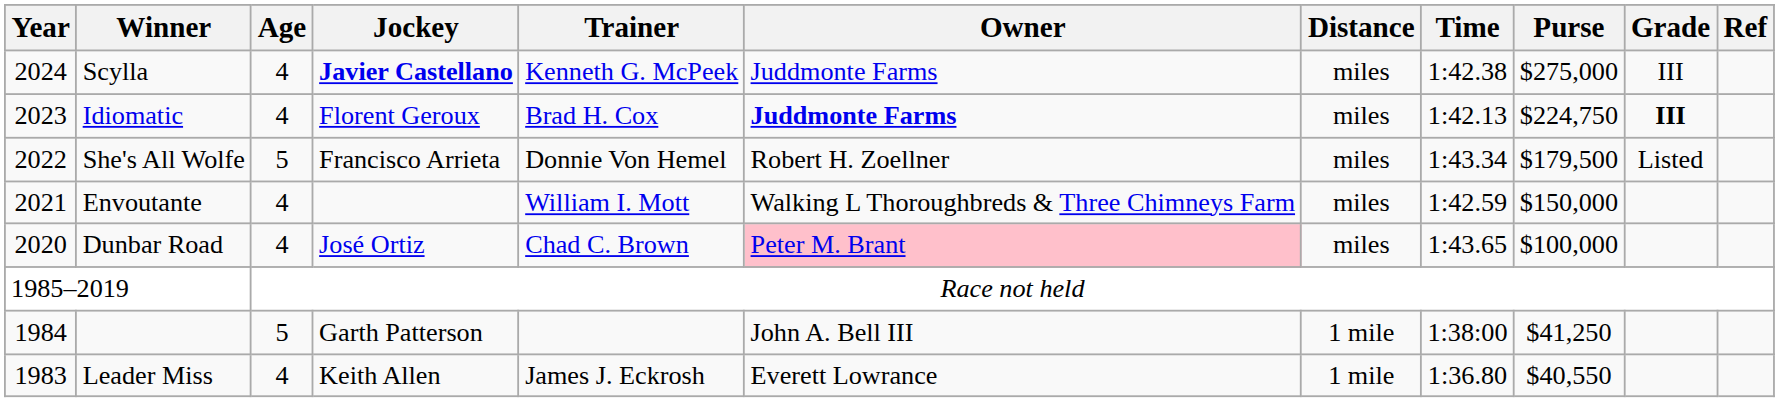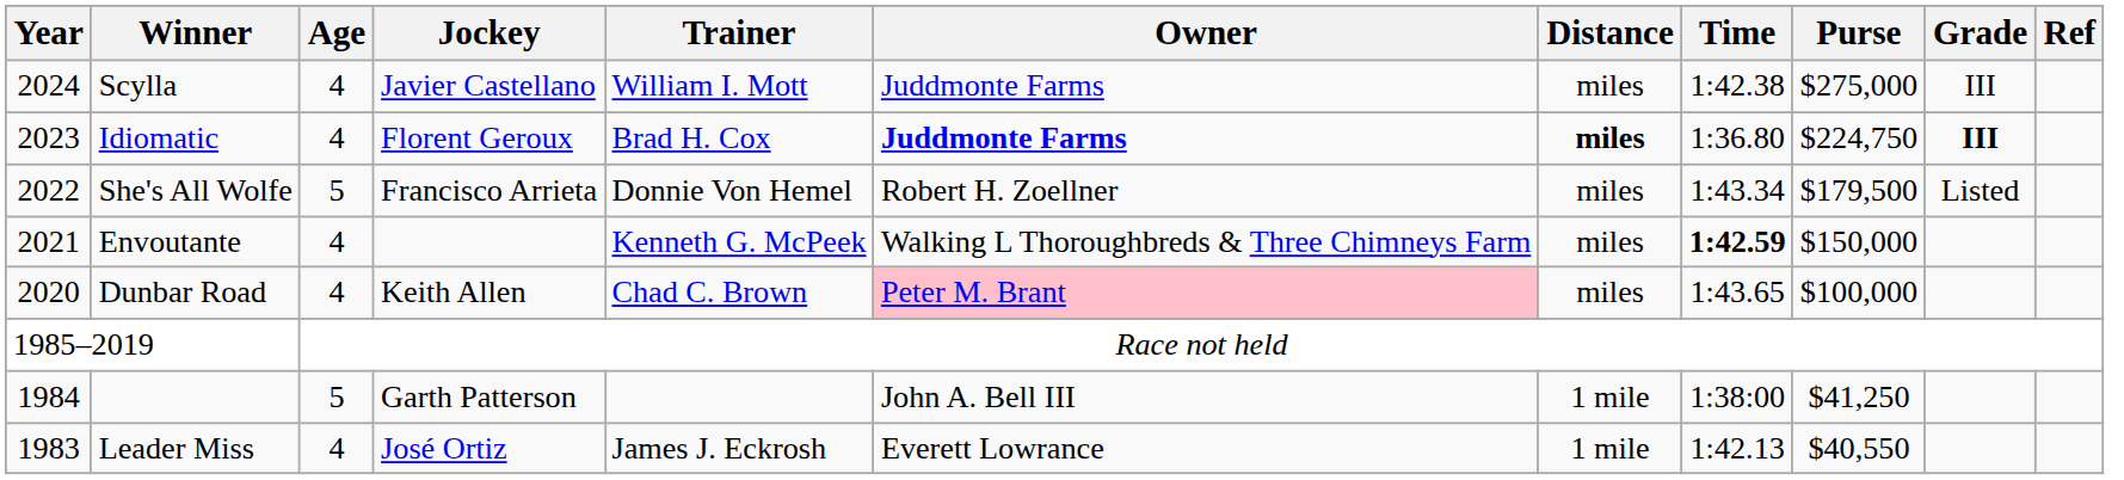 <table class="wikitable sortable">
 <tr>
 <th>Year</th>
 <th>Winner</th>
 <th>Age</th>
 <th>Jockey</th>
 <th>Trainer</th>
 <th>Owner</th>
 <th>Distance</th>
 <th>Time</th>
 <th>Purse</th>
 <th>Grade</th>
 <th>Ref</th>
 </tr>
 <tr style="font-size:90%;">
 <td align=center>2024</td>
 <td>Scylla</td>
 <td align=center>4</td>
-<td><strong><a href='#'>Javier Castellano</a></strong></td>
-<td><a href='#'>Kenneth G. McPeek</a></td>
+<td><a href='#'>Javier Castellano</a></td>
+<td><a href='#'>William I. Mott</a></td>
 <td><a href='#'>Juddmonte Farms</a></td>
 <td align=center> miles</td>
 <td align=center>1:42.38</td>
 <td align=center>$275,000</td>
 <td align=center>III</td>
 <td></td>
 </tr>
 <tr style="font-size:90%;">
 <td align=center>2023</td>
 <td><a href='#'>Idiomatic</a></td>
 <td align=center>4</td>
 <td><a href='#'>Florent Geroux</a></td>
 <td><a href='#'>Brad H. Cox</a></td>
 <td><strong><a href='#'>Juddmonte Farms</a></strong></td>
-<td align=center> miles</td>
-<td align=center>1:42.13</td>
+<td align=center><strong> miles</strong></td>
+<td align=center>1:36.80</td>
 <td align=center>$224,750</td>
 <td align=center><strong>III</strong></td>
 <td></td>
 </tr>
 <tr style="font-size:90%;">
 <td align=center>2022</td>
 <td>She's All Wolfe</td>
 <td align=center>5</td>
 <td>Francisco Arrieta</td>
 <td>Donnie Von Hemel</td>
 <td>Robert H. Zoellner</td>
 <td align=center> miles</td>
 <td align=center>1:43.34</td>
 <td align=center>$179,500</td>
 <td align=center>Listed</td>
 <td></td>
 </tr>
 <tr style="font-size:90%;">
 <td align=center>2021</td>
 <td>Envoutante</td>
 <td align=center>4</td>
 <td></td>
-<td><a href='#'>William I. Mott</a></td>
+<td><a href='#'>Kenneth G. McPeek</a></td>
 <td>Walking L Thoroughbreds & <a href='#'>Three Chimneys Farm</a></td>
 <td align=center> miles</td>
-<td align=center>1:42.59</td>
+<td align=center><strong>1:42.59</strong></td>
 <td align=center>$150,000</td>
 <td align=center></td>
 <td></td>
 </tr>
 <tr style="font-size:90%;">
 <td align=center>2020</td>
 <td>Dunbar Road</td>
 <td align=center>4</td>
-<td><a href='#'>José Ortiz</a></td>
+<td>Keith Allen</td>
 <td><a href='#'>Chad C. Brown</a></td>
 <td style="background: pink;"><a href='#'>Peter M. Brant</a></td>
 <td align=center> miles</td>
 <td align=center>1:43.65</td>
 <td align=center>$100,000</td>
 <td align=center></td>
 <td></td>
 </tr>
 <tr style="font-size:90%; background-color:white">
 <td align="left" colspan=2>1985–2019</td>
 <td align="center" colspan=9><em>Race not held</em></td>
 </tr>
 <tr style="font-size:90%;">
 <td align=center>1984</td>
 <td></td>
 <td align=center>5</td>
 <td>Garth Patterson</td>
 <td></td>
 <td>John A. Bell III</td>
 <td align=center>1 mile</td>
 <td align=center>1:38:00</td>
 <td align=center>$41,250</td>
 <td align=center></td>
 <td></td>
 </tr>
 <tr style="font-size:90%;">
 <td align=center>1983</td>
 <td>Leader Miss</td>
 <td align=center>4</td>
-<td>Keith Allen</td>
+<td><a href='#'>José Ortiz</a></td>
 <td>James J. Eckrosh</td>
 <td>Everett Lowrance</td>
 <td align=center>1 mile</td>
-<td align=center>1:36.80</td>
+<td align=center>1:42.13</td>
 <td align=center>$40,550</td>
 <td align=center></td>
 <td></td>
 </tr>
 </table>
